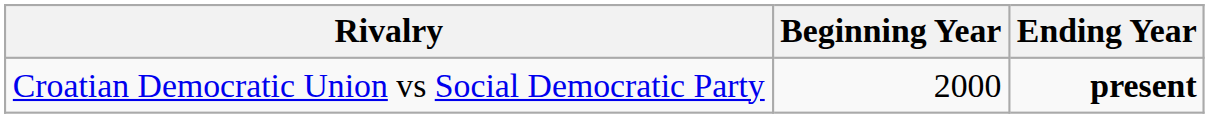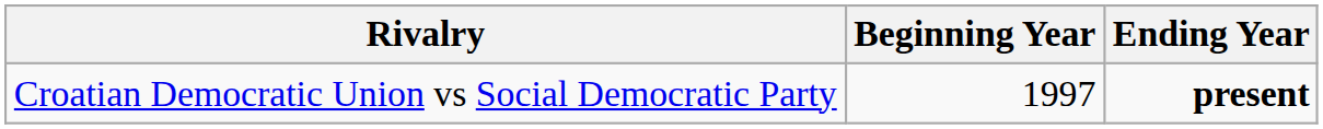 <table class="wikitable sortable">
 <tr>
 <th>Rivalry</th>
 <th>Beginning Year</th>
 <th>Ending Year</th>
 </tr>
 <tr>
 <td><a href='#'>Croatian Democratic Union</a> vs <a href='#'>Social Democratic Party</a></td>
-<td style="text-align:right;">2000</td>
+<td style="text-align:right;">1997</td>
 <td style="text-align:right;"><strong>present</strong></td>
 </tr>
 </table>
